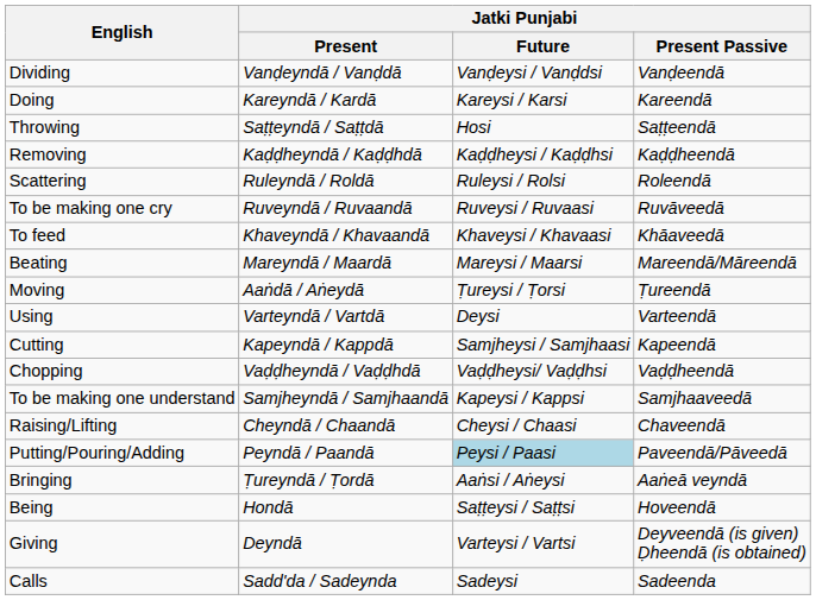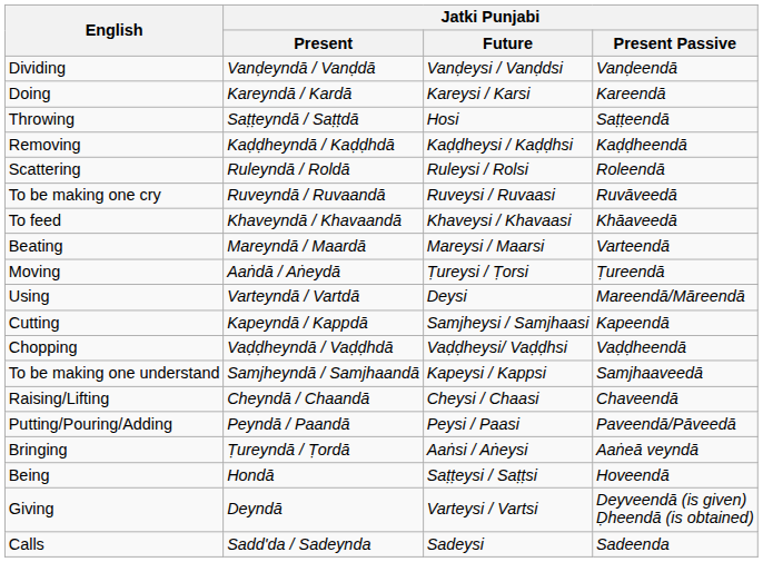 <table class="wikitable">
 <tr>
 <th rowspan="2">English</th>
 <th colspan="3">Jatki Punjabi</th>
 </tr>
 <tr>
 <th>Present</th>
 <th>Future</th>
 <th>Present Passive</th>
 </tr>
 <tr>
 <td>Dividing</td>
 <td><em>Vanḍeyndā / Vanḍdā</em></td>
 <td><em>Vanḍeysi / Vanḍdsi</em></td>
 <td><em>Vanḍeendā</em></td>
 </tr>
 <tr>
 <td>Doing</td>
 <td><em>Kareyndā / Kardā</em></td>
 <td><em>Kareysi / Karsi</em></td>
 <td><em>Kareendā</em></td>
 </tr>
 <tr>
 <td>Throwing</td>
 <td><em>Saṭṭeyndā / Saṭṭdā</em></td>
 <td><em>Hosi</em></td>
 <td><em>Saṭṭeendā</em></td>
 </tr>
 <tr>
 <td>Removing</td>
 <td><em>Kaḍḍheyndā / Kaḍḍhdā</em></td>
 <td><em>Kaḍḍheysi / Kaḍḍhsi</em></td>
 <td><em>Kaḍḍheendā</em></td>
 </tr>
 <tr>
 <td>Scattering</td>
 <td><em>Ruleyndā / Roldā</em></td>
 <td><em>Ruleysi / Rolsi</em></td>
 <td><em>Roleendā</em></td>
 </tr>
 <tr>
 <td>To be making one cry</td>
 <td><em>Ruveyndā / Ruvaandā</em></td>
 <td><em>Ruveysi / Ruvaasi</em></td>
 <td><em>Ruvāveedā</em></td>
 </tr>
 <tr>
 <td>To feed</td>
 <td><em>Khaveyndā / Khavaandā</em></td>
 <td><em>Khaveysi / Khavaasi</em></td>
 <td><em>Khāaveedā</em></td>
 </tr>
 <tr>
 <td>Beating</td>
 <td><em>Mareyndā / Maardā</em></td>
 <td><em>Mareysi / Maarsi</em></td>
-<td><em>Mareendā/Māreendā</em></td>
+<td><em>Varteendā</em></td>
 </tr>
 <tr>
 <td>Moving</td>
 <td><em>Aaṅdā / Aṅeydā</em></td>
 <td><em>Ṭureysi / Ṭorsi</em></td>
 <td><em>Ṭureendā</em></td>
 </tr>
 <tr>
 <td>Using</td>
 <td><em>Varteyndā / Vartdā</em></td>
 <td><em>Deysi</em></td>
-<td><em>Varteendā</em></td>
+<td><em>Mareendā/Māreendā</em></td>
 </tr>
 <tr>
 <td>Cutting</td>
 <td><em>Kapeyndā / Kappdā</em></td>
 <td><em>Samjheysi / Samjhaasi</em></td>
 <td><em>Kapeendā</em></td>
 </tr>
 <tr>
 <td>Chopping</td>
 <td><em>Vaḍḍheyndā / Vaḍḍhdā</em></td>
 <td><em>Vaḍḍheysi/ Vaḍḍhsi</em></td>
 <td><em>Vaḍḍheendā</em></td>
 </tr>
 <tr>
 <td>To be making one understand</td>
 <td><em>Samjheyndā / Samjhaandā</em></td>
 <td><em>Kapeysi / Kappsi</em></td>
 <td><em>Samjhaaveedā</em></td>
 </tr>
 <tr>
 <td>Raising/Lifting</td>
 <td><em>Cheyndā / Chaandā</em></td>
 <td><em>Cheysi / Chaasi</em></td>
 <td><em>Chaveendā</em></td>
 </tr>
 <tr>
 <td>Putting/Pouring/Adding</td>
 <td><em>Peyndā / Paandā</em></td>
-<td style="background: lightblue;"><em>Peysi / Paasi</em></td>
+<td><em>Peysi / Paasi</em></td>
 <td><em>Paveendā/Pāveedā</em></td>
 </tr>
 <tr>
 <td>Bringing</td>
 <td><em>Ṭureyndā / Ṭordā</em></td>
 <td><em>Aaṅsi / Aṅeysi</em></td>
 <td><em>Aaṅeā veyndā</em></td>
 </tr>
 <tr>
 <td>Being</td>
 <td><em>Hondā</em></td>
 <td><em>Saṭṭeysi / Saṭṭsi</em></td>
 <td><em>Hoveendā</em></td>
 </tr>
 <tr>
 <td>Giving</td>
 <td><em>Deyndā</em></td>
 <td><em>Varteysi / Vartsi</em></td>
 <td><em>Deyveendā (is given)</em><br><em>Ḍheendā (is obtained)</em></td>
 </tr>
 <tr>
 <td>Calls</td>
 <td><em>Sadd'da / Sadeynda</em></td>
 <td><em>Sadeysi</em></td>
 <td><em>Sadeenda</em></td>
 </tr>
 </table>
